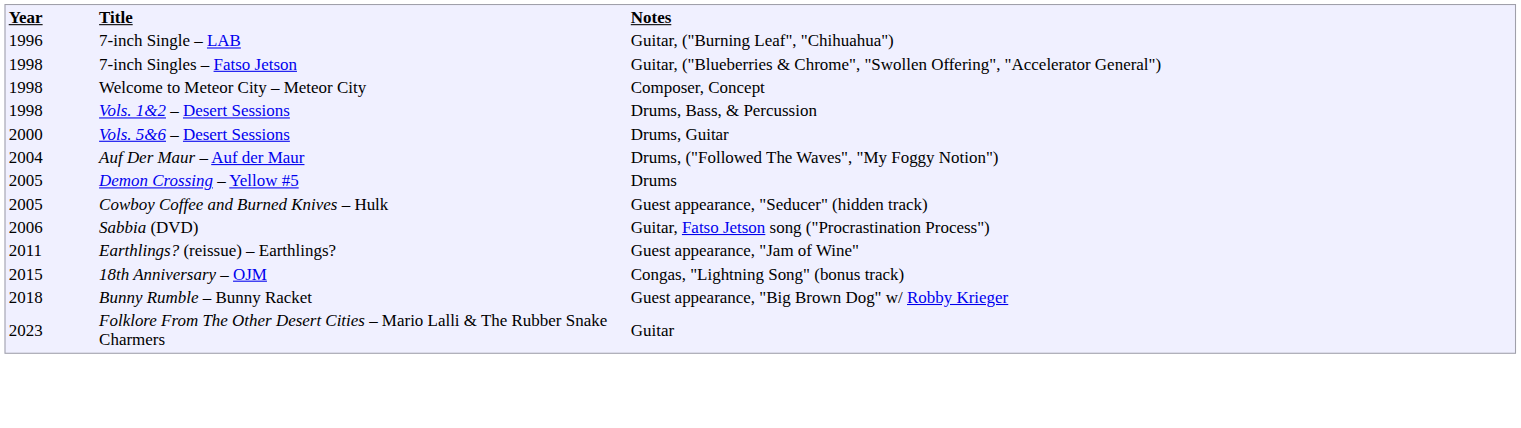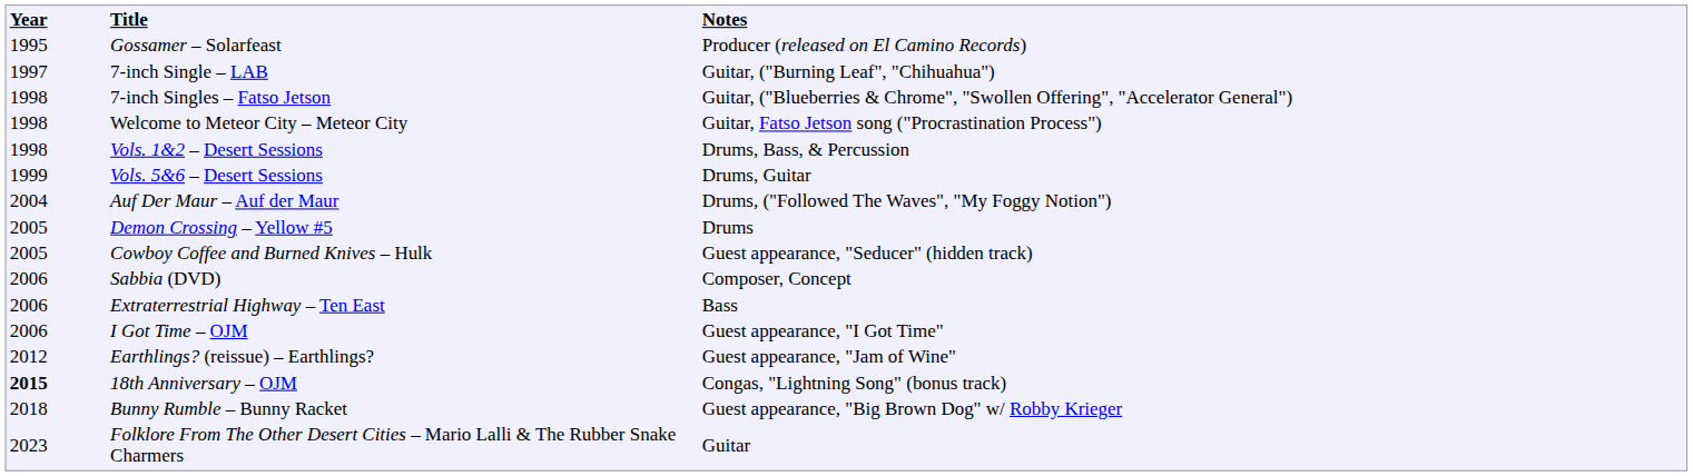 <table style="border: 1px solid #a0a0aa; background-color: #f0f0ff; width: 90%; margin-left:8px;">
 <tr>
 <td width=5%><u><strong>Year</strong></u></td>
 <td width=30%><u><strong>Title</strong></u></td>
 <td width=50%><u><strong>Notes</strong></u></td>
 </tr>
 <tr>
-<td>1996</td>
+<td>1995</td>
+<td><em>Gossamer</em> – Solarfeast</td>
+<td>Producer (<em>released on El Camino Records</em>)</td>
+</tr>
+<tr>
+<td>1997</td>
 <td>7-inch Single – <a href='#'>LAB</a></td>
 <td>Guitar, ("Burning Leaf", "Chihuahua")</td>
 </tr>
 <tr>
 <td>1998</td>
 <td>7-inch Singles – <a href='#'>Fatso Jetson</a></td>
 <td>Guitar, ("Blueberries & Chrome", "Swollen Offering", "Accelerator General")</td>
 </tr>
 <tr>
 <td>1998</td>
 <td>Welcome to Meteor City – Meteor City</td>
-<td>Composer, Concept</td>
+<td>Guitar, <a href='#'>Fatso Jetson</a> song ("Procrastination Process")</td>
 </tr>
 <tr>
 <td>1998</td>
 <td><em><a href='#'>Vols. 1&2</a></em> – <a href='#'>Desert Sessions</a></td>
 <td>Drums, Bass, & Percussion</td>
 </tr>
 <tr>
-<td>2000</td>
+<td>1999</td>
 <td><em><a href='#'>Vols. 5&6</a></em> – <a href='#'>Desert Sessions</a></td>
 <td>Drums, Guitar</td>
 </tr>
 <tr>
 <td>2004</td>
 <td><em>Auf Der Maur</em> – <a href='#'>Auf der Maur</a></td>
 <td>Drums, ("Followed The Waves", "My Foggy Notion")</td>
 </tr>
 <tr>
 <td>2005</td>
 <td><em><a href='#'>Demon Crossing</a></em> – <a href='#'>Yellow #5</a></td>
 <td>Drums</td>
 </tr>
 <tr>
 <td>2005</td>
 <td><em>Cowboy Coffee and Burned Knives</em> – Hulk</td>
 <td>Guest appearance, "Seducer" (hidden track)</td>
 </tr>
 <tr>
 <td>2006</td>
 <td><em>Sabbia</em> (DVD)</td>
-<td>Guitar, <a href='#'>Fatso Jetson</a> song ("Procrastination Process")</td>
+<td>Composer, Concept</td>
 </tr>
 <tr>
-<td>2011</td>
+<td>2006</td>
+<td><em>Extraterrestrial Highway</em> – <a href='#'>Ten East</a></td>
+<td>Bass</td>
+</tr>
+<tr>
+<td>2006</td>
+<td><em>I Got Time</em> – <a href='#'>OJM</a></td>
+<td>Guest appearance, "I Got Time"</td>
+</tr>
+<tr>
+<td>2012</td>
 <td><em>Earthlings?</em> (reissue) – Earthlings?</td>
 <td>Guest appearance, "Jam of Wine"</td>
 </tr>
 <tr>
-<td>2015</td>
+<td><strong>2015</strong></td>
 <td><em>18th Anniversary</em> – <a href='#'>OJM</a></td>
 <td>Congas, "Lightning Song" (bonus track)</td>
 </tr>
 <tr>
 <td>2018</td>
 <td><em>Bunny Rumble</em> – Bunny Racket</td>
 <td>Guest appearance, "Big Brown Dog" w/ <a href='#'>Robby Krieger</a></td>
 </tr>
 <tr>
 <td>2023</td>
 <td><em>Folklore From The Other Desert Cities</em> – Mario Lalli & The Rubber Snake Charmers</td>
 <td>Guitar</td>
 </tr>
 </table>
